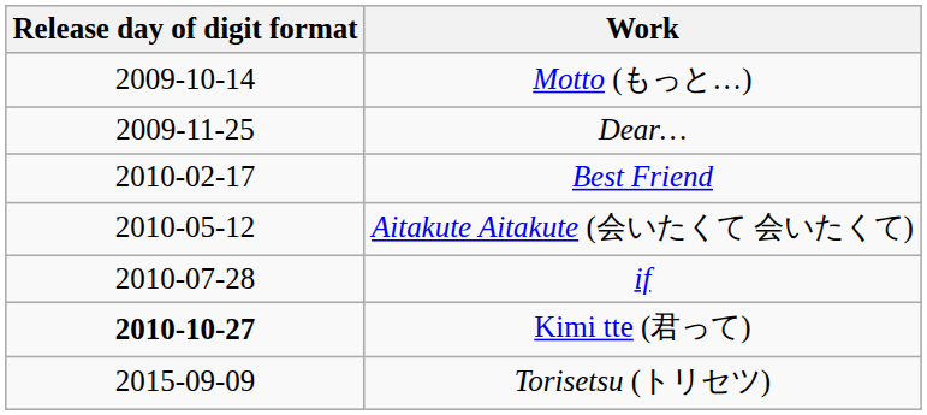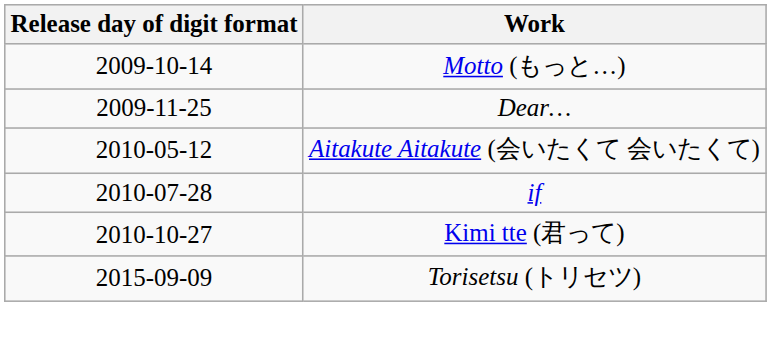 <table class="wikitable">
 <tr>
 <th>Release day of digit format</th>
 <th>Work</th>
 </tr>
 <tr align="center">
 <td>2009-10-14</td>
 <td><em><a href='#'>Motto</a></em> (もっと…)</td>
 </tr>
 <tr align="center">
 <td>2009-11-25</td>
 <td><em>Dear…</em></td>
 </tr>
 <tr align="center">
-<td>2010-02-17</td>
-<td><em><a href='#'>Best Friend</a></em></td>
-</tr>
-<tr align="center">
 <td>2010-05-12</td>
 <td><em><a href='#'>Aitakute Aitakute</a></em> (会いたくて 会いたくて)</td>
 </tr>
 <tr align="center">
 <td>2010-07-28</td>
 <td><em><a href='#'>if</a></em></td>
 </tr>
 <tr align="center">
-<td><strong>2010-10-27</strong></td>
+<td>2010-10-27</td>
 <td><a href='#'>Kimi tte</a> (君って)</td>
 </tr>
 <tr align="center">
 <td>2015-09-09</td>
 <td><em>Torisetsu</em>  (トリセツ)</td>
 </tr>
 </table>
